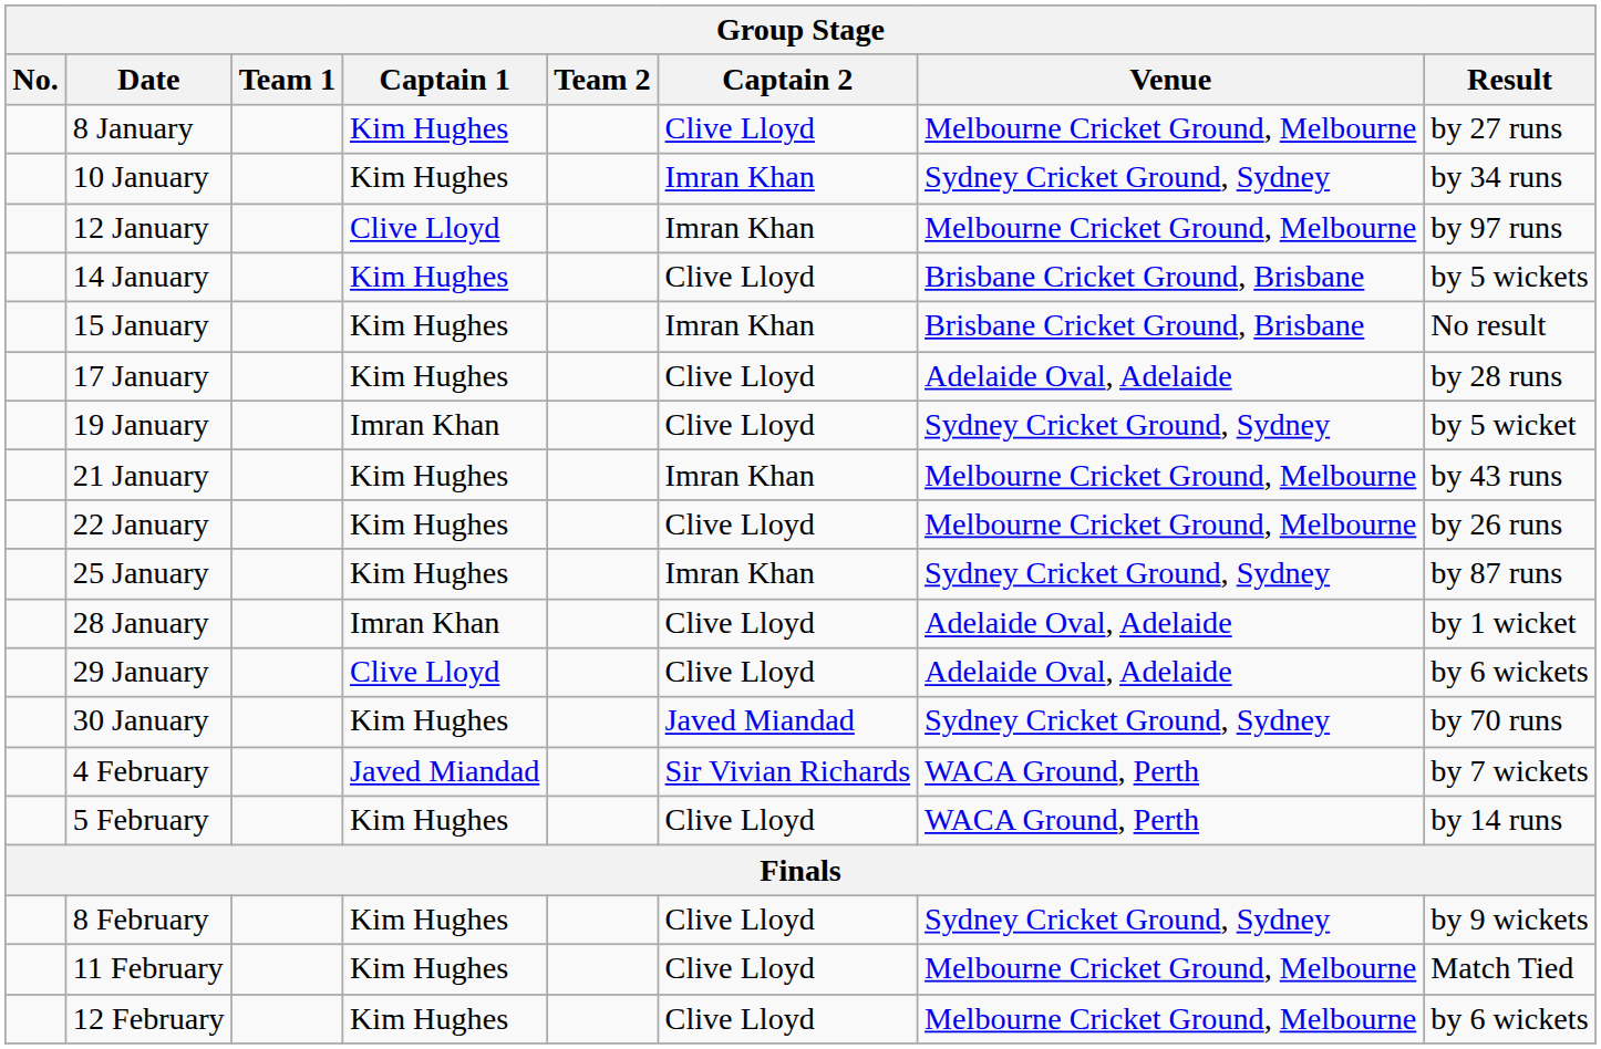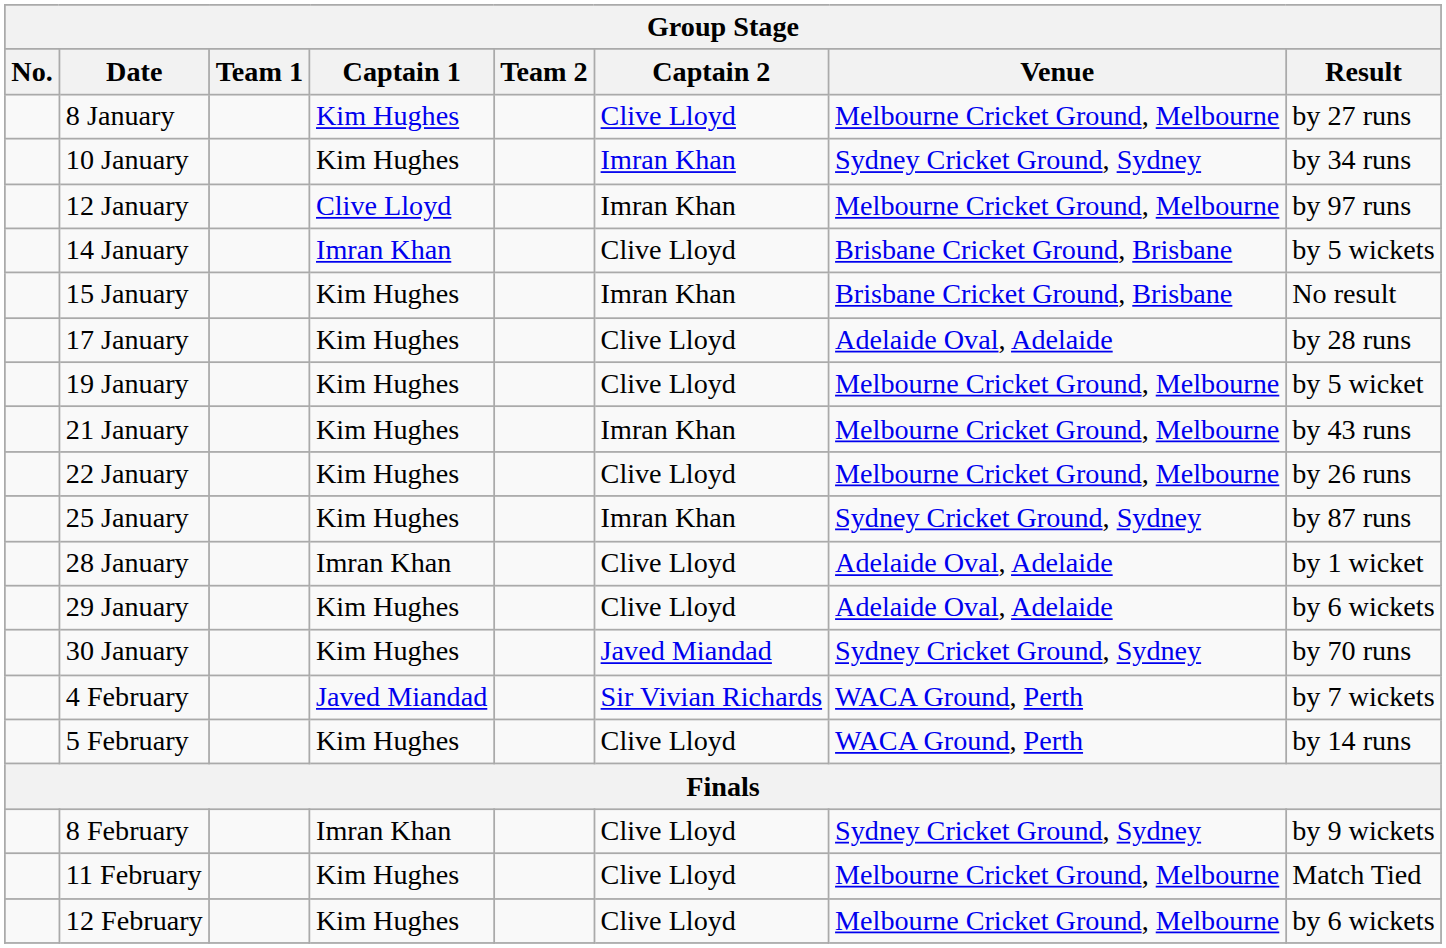 <table class="wikitable">
 <tr>
 <th colspan="9">Group Stage</th>
 </tr>
 <tr>
 <th>No.</th>
 <th>Date</th>
 <th>Team 1</th>
 <th>Captain 1</th>
 <th>Team 2</th>
 <th>Captain 2</th>
 <th>Venue</th>
 <th>Result</th>
 </tr>
 <tr>
 <td></td>
 <td>8 January</td>
 <td></td>
 <td><a href='#'>Kim Hughes</a></td>
 <td></td>
 <td><a href='#'>Clive Lloyd</a></td>
 <td><a href='#'>Melbourne Cricket Ground</a>, <a href='#'>Melbourne</a></td>
 <td> by 27 runs</td>
 </tr>
 <tr>
 <td></td>
 <td>10 January</td>
 <td></td>
 <td>Kim Hughes</td>
 <td></td>
 <td><a href='#'>Imran Khan</a></td>
 <td><a href='#'>Sydney Cricket Ground</a>, <a href='#'>Sydney</a></td>
 <td> by 34 runs</td>
 </tr>
 <tr>
 <td></td>
 <td>12 January</td>
 <td></td>
 <td><a href='#'>Clive Lloyd</a></td>
 <td></td>
 <td>Imran Khan</td>
 <td><a href='#'>Melbourne Cricket Ground</a>, <a href='#'>Melbourne</a></td>
 <td> by 97 runs</td>
 </tr>
 <tr>
 <td></td>
 <td>14 January</td>
 <td></td>
-<td><a href='#'>Kim Hughes</a></td>
+<td><a href='#'>Imran Khan</a></td>
 <td></td>
 <td>Clive Lloyd</td>
 <td><a href='#'>Brisbane Cricket Ground</a>, <a href='#'>Brisbane</a></td>
 <td> by 5 wickets</td>
 </tr>
 <tr>
 <td></td>
 <td>15 January</td>
 <td></td>
 <td>Kim Hughes</td>
 <td></td>
 <td>Imran Khan</td>
 <td><a href='#'>Brisbane Cricket Ground</a>, <a href='#'>Brisbane</a></td>
 <td>No result</td>
 </tr>
 <tr>
 <td></td>
 <td>17 January</td>
 <td></td>
 <td>Kim Hughes</td>
 <td></td>
 <td>Clive Lloyd</td>
 <td><a href='#'>Adelaide Oval</a>, <a href='#'>Adelaide</a></td>
 <td> by 28 runs</td>
 </tr>
 <tr>
 <td></td>
 <td>19 January</td>
 <td></td>
-<td>Imran Khan</td>
+<td>Kim Hughes</td>
 <td></td>
 <td>Clive Lloyd</td>
-<td><a href='#'>Sydney Cricket Ground</a>, <a href='#'>Sydney</a></td>
+<td><a href='#'>Melbourne Cricket Ground</a>, <a href='#'>Melbourne</a></td>
 <td> by 5 wicket</td>
 </tr>
 <tr>
 <td></td>
 <td>21 January</td>
 <td></td>
 <td>Kim Hughes</td>
 <td></td>
 <td>Imran Khan</td>
 <td><a href='#'>Melbourne Cricket Ground</a>, <a href='#'>Melbourne</a></td>
 <td> by 43 runs</td>
 </tr>
 <tr>
 <td></td>
 <td>22 January</td>
 <td></td>
 <td>Kim Hughes</td>
 <td></td>
 <td>Clive Lloyd</td>
 <td><a href='#'>Melbourne Cricket Ground</a>, <a href='#'>Melbourne</a></td>
 <td> by 26 runs</td>
 </tr>
 <tr>
 <td></td>
 <td>25 January</td>
 <td></td>
 <td>Kim Hughes</td>
 <td></td>
 <td>Imran Khan</td>
 <td><a href='#'>Sydney Cricket Ground</a>, <a href='#'>Sydney</a></td>
 <td> by 87 runs</td>
 </tr>
 <tr>
 <td></td>
 <td>28 January</td>
 <td></td>
 <td>Imran Khan</td>
 <td></td>
 <td>Clive Lloyd</td>
 <td><a href='#'>Adelaide Oval</a>, <a href='#'>Adelaide</a></td>
 <td> by 1 wicket</td>
 </tr>
 <tr>
 <td></td>
 <td>29 January</td>
 <td></td>
-<td><a href='#'>Clive Lloyd</a></td>
+<td>Kim Hughes</td>
 <td></td>
 <td>Clive Lloyd</td>
 <td><a href='#'>Adelaide Oval</a>, <a href='#'>Adelaide</a></td>
 <td> by 6 wickets</td>
 </tr>
 <tr>
 <td></td>
 <td>30 January</td>
 <td></td>
 <td>Kim Hughes</td>
 <td></td>
 <td><a href='#'>Javed Miandad</a></td>
 <td><a href='#'>Sydney Cricket Ground</a>, <a href='#'>Sydney</a></td>
 <td> by 70 runs</td>
 </tr>
 <tr>
 <td></td>
 <td>4 February</td>
 <td></td>
 <td><a href='#'>Javed Miandad</a></td>
 <td></td>
 <td><a href='#'>Sir Vivian Richards</a></td>
 <td><a href='#'>WACA Ground</a>, <a href='#'>Perth</a></td>
 <td> by 7 wickets</td>
 </tr>
 <tr>
 <td></td>
 <td>5 February</td>
 <td></td>
 <td>Kim Hughes</td>
 <td></td>
 <td>Clive Lloyd</td>
 <td><a href='#'>WACA Ground</a>, <a href='#'>Perth</a></td>
 <td> by 14 runs</td>
 </tr>
 <tr>
 <th colspan="9">Finals</th>
 </tr>
 <tr>
 <td></td>
 <td>8 February</td>
 <td></td>
-<td>Kim Hughes</td>
+<td>Imran Khan</td>
 <td></td>
 <td>Clive Lloyd</td>
 <td><a href='#'>Sydney Cricket Ground</a>, <a href='#'>Sydney</a></td>
 <td> by 9 wickets</td>
 </tr>
 <tr>
 <td></td>
 <td>11 February</td>
 <td></td>
 <td>Kim Hughes</td>
 <td></td>
 <td>Clive Lloyd</td>
 <td><a href='#'>Melbourne Cricket Ground</a>, <a href='#'>Melbourne</a></td>
 <td>Match Tied</td>
 </tr>
 <tr>
 <td></td>
 <td>12 February</td>
 <td></td>
 <td>Kim Hughes</td>
 <td></td>
 <td>Clive Lloyd</td>
 <td><a href='#'>Melbourne Cricket Ground</a>, <a href='#'>Melbourne</a></td>
 <td> by 6 wickets</td>
 </tr>
 </table>
